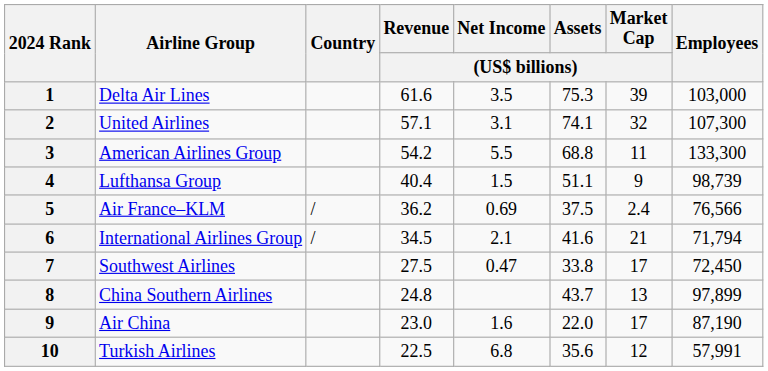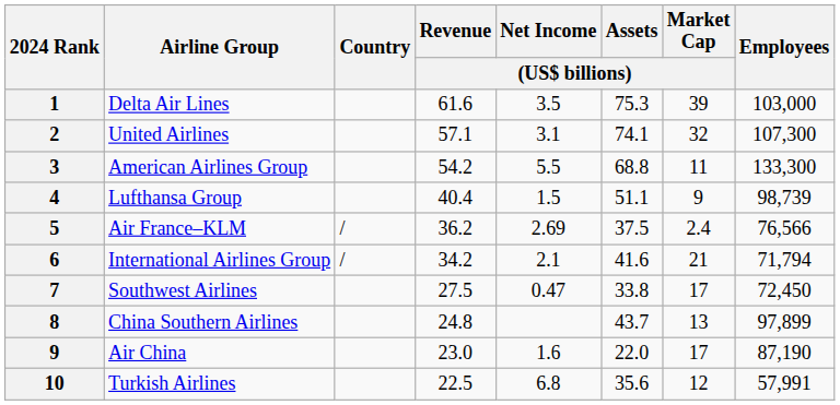 <table class="wikitable sortable" style="text-align:center;">
 <tr>
 <th rowspan="2">2024 Rank</th>
 <th rowspan="2">Airline Group</th>
 <th rowspan="2">Country</th>
 <th>Revenue</th>
 <th>Net Income</th>
 <th>Assets</th>
 <th>Market<br>Cap</th>
 <th rowspan="2">Employees</th>
 </tr>
 <tr>
 <th colspan="4">(US$ billions)</th>
 </tr>
 <tr>
 <th>1 </th>
 <td align=left><a href='#'>Delta Air Lines</a></td>
 <td style="text-align:left;"></td>
 <td>61.6</td>
 <td>3.5</td>
 <td>75.3</td>
 <td>39</td>
 <td>103,000</td>
 </tr>
 <tr>
 <th>2 </th>
 <td align=left><a href='#'>United Airlines</a></td>
 <td style="text-align:left;"></td>
 <td>57.1</td>
 <td>3.1</td>
 <td>74.1</td>
 <td>32</td>
 <td>107,300</td>
 </tr>
 <tr>
 <th>3 </th>
 <td align=left><a href='#'>American Airlines Group</a></td>
 <td style="text-align:left;"></td>
 <td>54.2</td>
 <td>5.5</td>
 <td>68.8</td>
 <td>11</td>
 <td>133,300</td>
 </tr>
 <tr>
 <th>4 </th>
 <td align=left><a href='#'>Lufthansa Group</a></td>
 <td style="text-align:left;"></td>
 <td>40.4</td>
 <td>1.5</td>
 <td>51.1</td>
 <td>9</td>
 <td>98,739</td>
 </tr>
 <tr>
 <th>5 </th>
 <td align=left><a href='#'>Air France–KLM</a></td>
 <td style="text-align:left;">/</td>
 <td>36.2</td>
-<td>0.69</td>
+<td>2.69</td>
 <td>37.5</td>
 <td>2.4</td>
 <td>76,566</td>
 </tr>
 <tr>
 <th>6 </th>
 <td align=left><a href='#'>International Airlines Group</a></td>
 <td style="text-align:left;">/</td>
-<td>34.5</td>
+<td>34.2</td>
 <td>2.1</td>
 <td>41.6</td>
 <td>21</td>
 <td>71,794</td>
 </tr>
 <tr>
 <th>7 </th>
 <td align=left><a href='#'>Southwest Airlines</a></td>
 <td style="text-align:left;"></td>
 <td>27.5</td>
 <td>0.47</td>
 <td>33.8</td>
 <td>17</td>
 <td>72,450</td>
 </tr>
 <tr>
 <th>8 </th>
 <td align=left><a href='#'>China Southern Airlines</a></td>
 <td style="text-align:left;"></td>
 <td>24.8</td>
 <td></td>
 <td>43.7</td>
 <td>13</td>
 <td>97,899</td>
 </tr>
 <tr>
 <th>9 </th>
 <td align=left><a href='#'>Air China</a></td>
 <td style="text-align:left;"></td>
 <td>23.0</td>
 <td>1.6</td>
 <td>22.0</td>
 <td>17</td>
 <td>87,190</td>
 </tr>
 <tr>
 <th>10 </th>
 <td align=left><a href='#'>Turkish Airlines</a></td>
 <td style="text-align:left;"></td>
 <td>22.5</td>
 <td>6.8</td>
 <td>35.6</td>
 <td>12</td>
 <td>57,991</td>
 </tr>
 </table>
